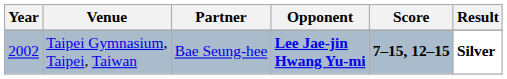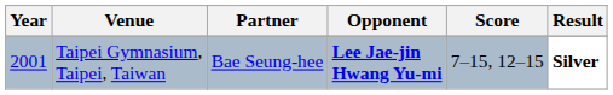 <table class="sortable wikitable" style="font-size: 90%;">
 <tr>
 <th>Year</th>
 <th>Venue</th>
 <th>Partner</th>
 <th>Opponent</th>
 <th>Score</th>
 <th>Result</th>
 </tr>
 <tr>
 </tr>
 <tr style="background:#AABBCC">
-<td align="center"><a href='#'>2002</a></td>
+<td align="center"><a href='#'>2001</a></td>
 <td align="left"><a href='#'>Taipei Gymnasium</a>,<br><a href='#'>Taipei</a>, <a href='#'>Taiwan</a></td>
 <td align="left"> <a href='#'>Bae Seung-hee</a></td>
 <td align="left"><strong> <a href='#'>Lee Jae-jin</a> <br>  <a href='#'>Hwang Yu-mi</a></strong></td>
-<td align="left"><strong>7–15, 12–15</strong></td>
+<td align="left">7–15, 12–15</td>
 <td style="text-align:left; background:white"> <strong>Silver</strong></td>
 </tr>
 </table>
